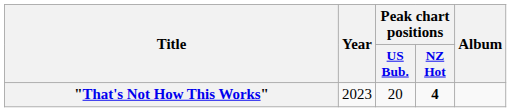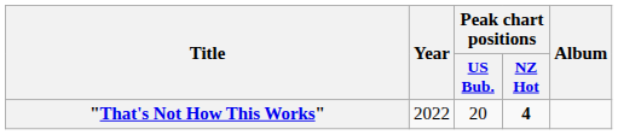 <table class="wikitable plainrowheaders" style="text-align:center;">
 <tr>
 <th scope="col" rowspan="2" style="width:22em;">Title</th>
 <th scope="col" rowspan="2">Year</th>
 <th scope="col" colspan="2">Peak chart positions</th>
 <th scope="col" rowspan="2">Album</th>
 </tr>
 <tr>
 <th scope="col" style="width:2.5em;font-size:90%;"><a href='#'>US<br>Bub.</a><br></th>
 <th scope="col" style="width:2.5em;font-size:90%;"><a href='#'>NZ<br> Hot</a><br></th>
 </tr>
 <tr>
 <th scope="row">"<a href='#'>That's Not How This Works</a>"<br></th>
-<td>2023</td>
+<td>2022</td>
 <td>20</td>
 <td><strong>4</strong></td>
 <td></td>
 </tr>
 </table>
